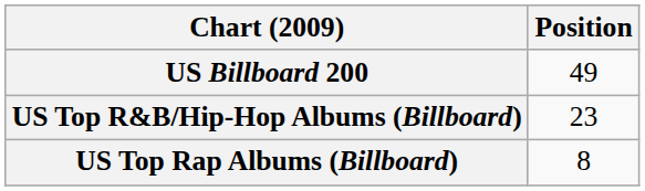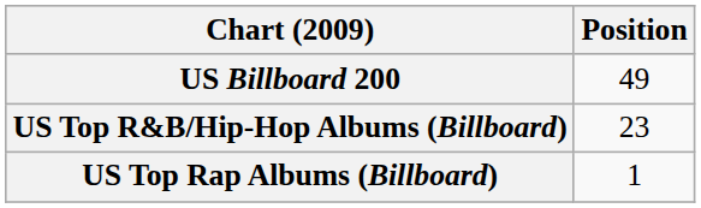 <table class="wikitable sortable plainrowheaders" style="text-align:center;">
 <tr>
 <th scope="col">Chart (2009)</th>
 <th scope="col">Position</th>
 </tr>
 <tr>
 <th scope="row">US <em>Billboard</em> 200</th>
 <td>49</td>
 </tr>
 <tr>
 <th scope="row">US Top R&B/Hip-Hop Albums (<em>Billboard</em>)</th>
 <td>23</td>
 </tr>
 <tr>
 <th scope="row">US Top Rap Albums (<em>Billboard</em>)</th>
-<td>8</td>
+<td>1</td>
 </tr>
 </table>
